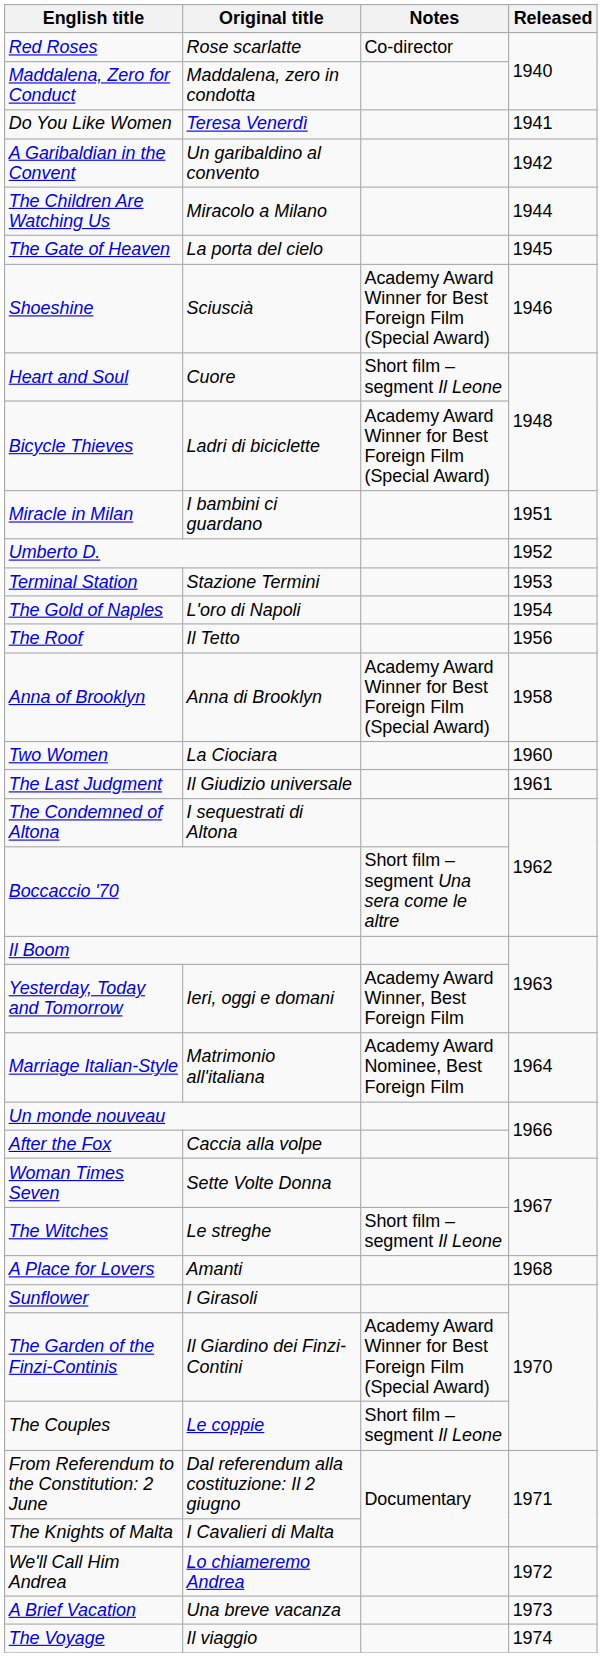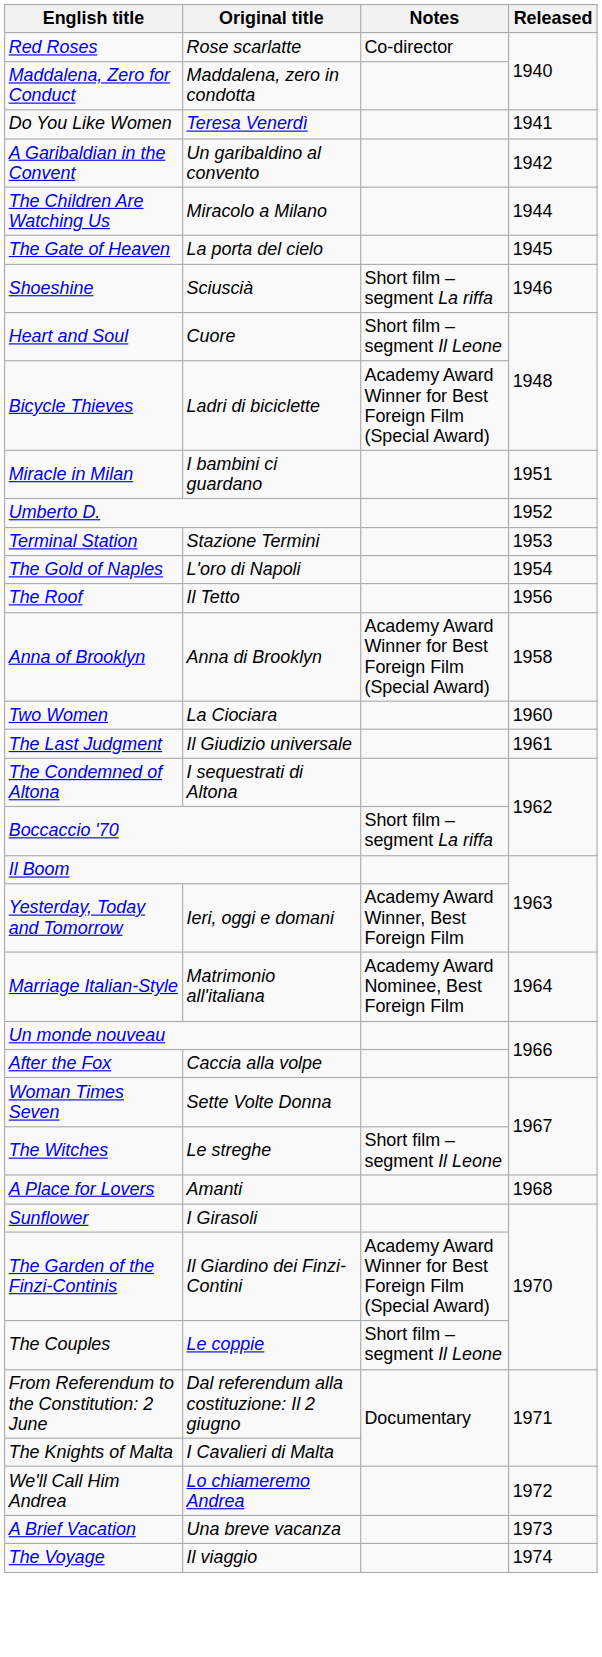 <table class="sortable wikitable" width=85% cellpadding="5">
 <tr>
 <th width="30%">English title</th>
 <th width="30%">Original title</th>
 <th width="25%">Notes</th>
 <th width="15%">Released</th>
 </tr>
 <tr>
 <td><em><a href='#'>Red Roses</a></em></td>
 <td><em>Rose scarlatte</em></td>
 <td>Co-director</td>
 <td rowspan="2">1940</td>
 </tr>
 <tr>
 <td><em><a href='#'>Maddalena, Zero for Conduct</a></em></td>
 <td><em>Maddalena, zero in condotta</em></td>
 <td></td>
 </tr>
 <tr>
 <td><em>Do You Like Women</em></td>
 <td><em><a href='#'>Teresa Venerdì</a></em></td>
 <td></td>
 <td>1941</td>
 </tr>
 <tr>
 <td><em><a href='#'>A Garibaldian in the Convent</a></em></td>
 <td><em>Un garibaldino al convento</em></td>
 <td></td>
 <td>1942</td>
 </tr>
 <tr>
 <td><em><a href='#'>The Children Are Watching Us</a></em></td>
 <td><em>Miracolo a Milano</em></td>
 <td></td>
 <td>1944</td>
 </tr>
 <tr>
 <td><em><a href='#'>The Gate of Heaven</a></em></td>
 <td><em>La porta del cielo</em></td>
 <td></td>
 <td>1945</td>
 </tr>
 <tr>
 <td><em><a href='#'>Shoeshine</a></em></td>
 <td><em>Sciuscià</em></td>
-<td>Academy Award Winner for Best Foreign Film (Special Award)</td>
+<td>Short film – segment <em>La riffa</em></td>
 <td>1946</td>
 </tr>
 <tr>
 <td><em><a href='#'>Heart and Soul</a></em></td>
 <td><em>Cuore</em></td>
 <td>Short film – segment <em>Il Leone</em></td>
 <td rowspan="2">1948</td>
 </tr>
 <tr>
 <td><em><a href='#'>Bicycle Thieves</a></em></td>
 <td><em>Ladri di biciclette</em></td>
 <td>Academy Award Winner for Best Foreign Film (Special Award)</td>
 </tr>
 <tr>
 <td><em><a href='#'>Miracle in Milan</a></em></td>
 <td><em>I bambini ci guardano</em></td>
 <td></td>
 <td>1951</td>
 </tr>
 <tr>
 <td colspan="2"><em><a href='#'>Umberto D.</a></em></td>
 <td></td>
 <td>1952</td>
 </tr>
 <tr>
 <td><em><a href='#'>Terminal Station</a></em></td>
 <td><em>Stazione Termini</em></td>
 <td></td>
 <td>1953</td>
 </tr>
 <tr>
 <td><em><a href='#'>The Gold of Naples</a></em></td>
 <td><em>L'oro di Napoli</em></td>
 <td></td>
 <td>1954</td>
 </tr>
 <tr>
 <td><em><a href='#'>The Roof</a></em></td>
 <td><em>Il Tetto</em></td>
 <td></td>
 <td>1956</td>
 </tr>
 <tr>
 <td><em><a href='#'>Anna of Brooklyn</a></em></td>
 <td><em>Anna di Brooklyn</em></td>
 <td>Academy Award Winner for Best Foreign Film (Special Award)</td>
 <td>1958</td>
 </tr>
 <tr>
 <td><em><a href='#'>Two Women</a></em></td>
 <td><em>La Ciociara</em></td>
 <td></td>
 <td>1960</td>
 </tr>
 <tr>
 <td><em><a href='#'>The Last Judgment</a></em></td>
 <td><em>Il Giudizio universale</em></td>
 <td></td>
 <td>1961</td>
 </tr>
 <tr>
 <td><em><a href='#'>The Condemned of Altona</a></em></td>
 <td><em>I sequestrati di Altona</em></td>
 <td></td>
 <td rowspan="2">1962</td>
 </tr>
 <tr>
 <td colspan="2"><em><a href='#'>Boccaccio '70</a></em></td>
-<td>Short film – segment <em>Una sera come le altre</em></td>
+<td>Short film – segment <em>La riffa</em></td>
 </tr>
 <tr>
 <td colspan="2"><em><a href='#'>Il Boom</a></em></td>
 <td></td>
 <td rowspan="2">1963</td>
 </tr>
 <tr>
 <td><em><a href='#'>Yesterday, Today and Tomorrow</a></em></td>
 <td><em>Ieri, oggi e domani</em></td>
 <td>Academy Award Winner, Best Foreign Film</td>
 </tr>
 <tr>
 <td><em><a href='#'>Marriage Italian-Style</a></em></td>
 <td><em>Matrimonio all'italiana</em></td>
 <td>Academy Award Nominee, Best Foreign Film</td>
 <td>1964</td>
 </tr>
 <tr>
 <td colspan="2"><em><a href='#'>Un monde nouveau</a></em></td>
 <td></td>
 <td rowspan="2">1966</td>
 </tr>
 <tr>
 <td><em><a href='#'>After the Fox</a></em></td>
 <td><em>Caccia alla volpe</em></td>
 <td></td>
 </tr>
 <tr>
 <td><em><a href='#'>Woman Times Seven</a></em></td>
 <td><em>Sette Volte Donna</em></td>
 <td></td>
 <td rowspan="2">1967</td>
 </tr>
 <tr>
 <td><em><a href='#'>The Witches</a></em></td>
 <td><em>Le streghe</em></td>
 <td>Short film – segment <em>Il Leone</em></td>
 </tr>
 <tr>
 <td><em><a href='#'>A Place for Lovers</a></em></td>
 <td><em>Amanti</em></td>
 <td></td>
 <td>1968</td>
 </tr>
 <tr>
 <td><em><a href='#'>Sunflower</a></em></td>
 <td><em>I Girasoli</em></td>
 <td></td>
 <td rowspan="3">1970</td>
 </tr>
 <tr>
 <td><em><a href='#'>The Garden of the Finzi-Continis</a></em></td>
 <td><em>Il Giardino dei Finzi-Contini</em></td>
 <td>Academy Award Winner for Best Foreign Film (Special Award)</td>
 </tr>
 <tr>
 <td><em>The Couples</em></td>
 <td><em><a href='#'>Le coppie</a></em></td>
 <td>Short film – segment <em>Il Leone</em></td>
 </tr>
 <tr>
 <td><em>From Referendum to the Constitution: 2 June</em></td>
 <td><em>Dal referendum alla costituzione: Il 2 giugno</em></td>
 <td rowspan="2">Documentary</td>
 <td rowspan="2">1971</td>
 </tr>
 <tr>
 <td><em>The Knights of Malta</em></td>
 <td><em>I Cavalieri di Malta</em></td>
 </tr>
 <tr>
 <td><em>We'll Call Him Andrea</em></td>
 <td><em><a href='#'>Lo chiameremo Andrea</a></em></td>
 <td></td>
 <td>1972</td>
 </tr>
 <tr>
 <td><em><a href='#'>A Brief Vacation</a></em></td>
 <td><em>Una breve vacanza</em></td>
 <td></td>
 <td>1973</td>
 </tr>
 <tr>
 <td><em><a href='#'>The Voyage</a></em></td>
 <td><em>Il viaggio</em></td>
 <td></td>
 <td>1974</td>
 </tr>
 <tr>
 </tr>
 </table>
